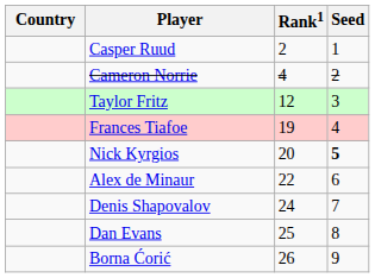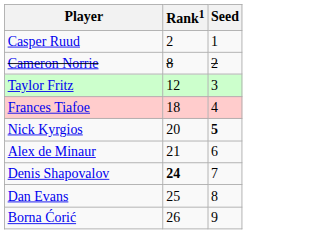 <table class="sortable wikitable">
 <tr>
-<th width="70">Country</th>
 <th width="175">Player</th>
 <th>Rank<sup>1</sup></th>
 <th>Seed</th>
 </tr>
 <tr>
-<td></td>
 <td><a href='#'>Casper Ruud</a></td>
 <td>2</td>
 <td>1</td>
 </tr>
 <tr>
-<td><s></s></td>
 <td><s><a href='#'>Cameron Norrie</a></s></td>
-<td><s>4</s></td>
+<td><s>8</s></td>
 <td><s>2</s></td>
 </tr>
 <tr style="background:#cfc;">
-<td></td>
 <td><a href='#'>Taylor Fritz</a></td>
 <td>12</td>
 <td>3</td>
 </tr>
 <tr style="background:#fcc;">
-<td></td>
 <td><a href='#'>Frances Tiafoe</a></td>
-<td>19</td>
+<td>18</td>
 <td>4</td>
 </tr>
 <tr>
-<td></td>
 <td><a href='#'>Nick Kyrgios</a></td>
 <td>20</td>
 <td><strong>5</strong></td>
 </tr>
 <tr>
-<td></td>
 <td><a href='#'>Alex de Minaur</a></td>
-<td>22</td>
+<td>21</td>
 <td>6</td>
 </tr>
 <tr>
-<td></td>
 <td><a href='#'>Denis Shapovalov</a></td>
-<td>24</td>
+<td><strong>24</strong></td>
 <td>7</td>
 </tr>
 <tr>
-<td></td>
 <td><a href='#'>Dan Evans</a></td>
 <td>25</td>
 <td>8</td>
 </tr>
 <tr>
-<td></td>
 <td><a href='#'>Borna Ćorić</a></td>
 <td>26</td>
 <td>9</td>
 </tr>
 </table>
